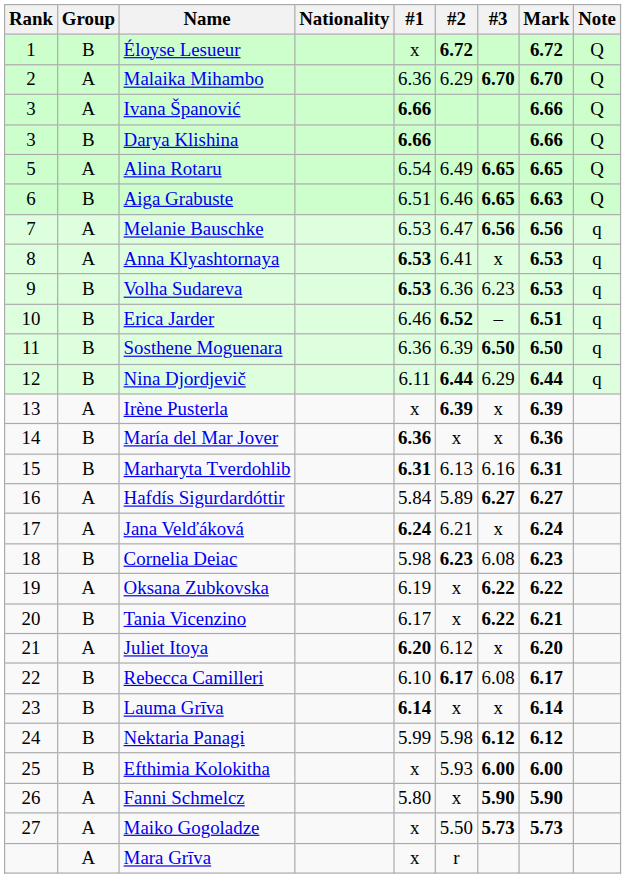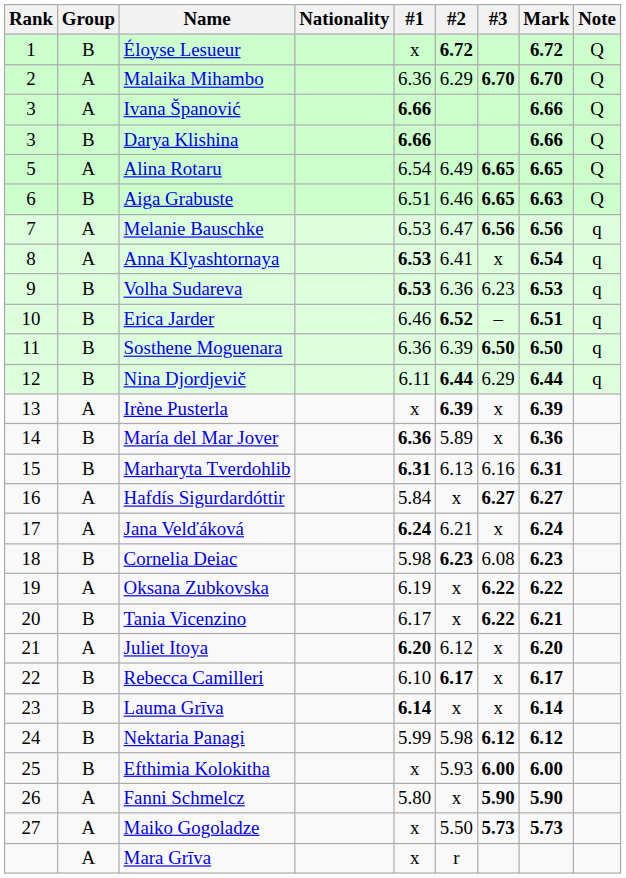 <table class="wikitable sortable" style="text-align:center">
 <tr>
 <th>Rank</th>
 <th>Group</th>
 <th>Name</th>
 <th>Nationality</th>
 <th>#1</th>
 <th>#2</th>
 <th>#3</th>
 <th>Mark</th>
 <th>Note</th>
 </tr>
 <tr bgcolor=ccffcc>
 <td>1</td>
 <td>B</td>
 <td align=left><a href='#'>Éloyse Lesueur</a></td>
 <td align=left></td>
 <td>x</td>
 <td><strong>6.72</strong></td>
 <td></td>
 <td><strong>6.72</strong></td>
 <td>Q</td>
 </tr>
 <tr bgcolor=ccffcc>
 <td>2</td>
 <td>A</td>
 <td align=left><a href='#'>Malaika Mihambo</a></td>
 <td align=left></td>
 <td>6.36</td>
 <td>6.29</td>
 <td><strong>6.70</strong></td>
 <td><strong>6.70</strong></td>
 <td>Q</td>
 </tr>
 <tr bgcolor=ccffcc>
 <td>3</td>
 <td>A</td>
 <td align=left><a href='#'>Ivana Španović</a></td>
 <td align=left></td>
 <td><strong>6.66</strong></td>
 <td></td>
 <td></td>
 <td><strong>6.66</strong></td>
 <td>Q</td>
 </tr>
 <tr bgcolor=ccffcc>
 <td>3</td>
 <td>B</td>
 <td align=left><a href='#'>Darya Klishina</a></td>
 <td align=left></td>
 <td><strong>6.66</strong></td>
 <td></td>
 <td></td>
 <td><strong>6.66</strong></td>
 <td>Q</td>
 </tr>
 <tr bgcolor=ccffcc>
 <td>5</td>
 <td>A</td>
 <td align=left><a href='#'>Alina Rotaru</a></td>
 <td align=left></td>
 <td>6.54</td>
 <td>6.49</td>
 <td><strong>6.65</strong></td>
 <td><strong>6.65</strong></td>
 <td>Q</td>
 </tr>
 <tr bgcolor=ccffcc>
 <td>6</td>
 <td>B</td>
 <td align=left><a href='#'>Aiga Grabuste</a></td>
 <td align=left></td>
 <td>6.51</td>
 <td>6.46</td>
 <td><strong>6.65</strong></td>
 <td><strong>6.63</strong></td>
 <td>Q</td>
 </tr>
 <tr bgcolor=ddffdd>
 <td>7</td>
 <td>A</td>
 <td align=left><a href='#'>Melanie Bauschke</a></td>
 <td align=left></td>
 <td>6.53</td>
 <td>6.47</td>
 <td><strong>6.56</strong></td>
 <td><strong>6.56</strong></td>
 <td>q</td>
 </tr>
 <tr bgcolor=ddffdd>
 <td>8</td>
 <td>A</td>
 <td align=left><a href='#'>Anna Klyashtornaya</a></td>
 <td align=left></td>
 <td><strong>6.53</strong></td>
 <td>6.41</td>
 <td>x</td>
-<td><strong>6.53</strong></td>
+<td><strong>6.54</strong></td>
 <td>q</td>
 </tr>
 <tr bgcolor=ddffdd>
 <td>9</td>
 <td>B</td>
 <td align=left><a href='#'>Volha Sudareva</a></td>
 <td align=left></td>
 <td><strong>6.53</strong></td>
 <td>6.36</td>
 <td>6.23</td>
 <td><strong>6.53</strong></td>
 <td>q</td>
 </tr>
 <tr bgcolor=ddffdd>
 <td>10</td>
 <td>B</td>
 <td align=left><a href='#'>Erica Jarder</a></td>
 <td align=left></td>
 <td>6.46</td>
 <td><strong>6.52</strong></td>
 <td>–</td>
 <td><strong>6.51</strong></td>
 <td>q</td>
 </tr>
 <tr bgcolor=ddffdd>
 <td>11</td>
 <td>B</td>
 <td align=left><a href='#'>Sosthene Moguenara</a></td>
 <td align=left></td>
 <td>6.36</td>
 <td>6.39</td>
 <td><strong>6.50</strong></td>
 <td><strong>6.50</strong></td>
 <td>q</td>
 </tr>
 <tr bgcolor=ddffdd>
 <td>12</td>
 <td>B</td>
 <td align=left><a href='#'>Nina Djordjevič</a></td>
 <td align=left></td>
 <td>6.11</td>
 <td><strong>6.44</strong></td>
 <td>6.29</td>
 <td><strong>6.44</strong></td>
 <td>q</td>
 </tr>
 <tr>
 <td>13</td>
 <td>A</td>
 <td align=left><a href='#'>Irène Pusterla</a></td>
 <td align=left></td>
 <td>x</td>
 <td><strong>6.39</strong></td>
 <td>x</td>
 <td><strong>6.39</strong></td>
 <td></td>
 </tr>
 <tr>
 <td>14</td>
 <td>B</td>
 <td align=left><a href='#'>María del Mar Jover</a></td>
 <td align=left></td>
 <td><strong>6.36</strong></td>
-<td>x</td>
+<td>5.89</td>
 <td>x</td>
 <td><strong>6.36</strong></td>
 <td></td>
 </tr>
 <tr>
 <td>15</td>
 <td>B</td>
 <td align=left><a href='#'>Marharyta Tverdohlib</a></td>
 <td align=left></td>
 <td><strong>6.31</strong></td>
 <td>6.13</td>
 <td>6.16</td>
 <td><strong>6.31</strong></td>
 <td></td>
 </tr>
 <tr>
 <td>16</td>
 <td>A</td>
 <td align=left><a href='#'>Hafdís Sigurdardóttir</a></td>
 <td align=left></td>
 <td>5.84</td>
-<td>5.89</td>
+<td>x</td>
 <td><strong>6.27</strong></td>
 <td><strong>6.27</strong></td>
 <td></td>
 </tr>
 <tr>
 <td>17</td>
 <td>A</td>
 <td align=left><a href='#'>Jana Velďáková</a></td>
 <td align=left></td>
 <td><strong>6.24</strong></td>
 <td>6.21</td>
 <td>x</td>
 <td><strong>6.24</strong></td>
 <td></td>
 </tr>
 <tr>
 <td>18</td>
 <td>B</td>
 <td align=left><a href='#'>Cornelia Deiac</a></td>
 <td align=left></td>
 <td>5.98</td>
 <td><strong>6.23</strong></td>
 <td>6.08</td>
 <td><strong>6.23</strong></td>
 <td></td>
 </tr>
 <tr>
 <td>19</td>
 <td>A</td>
 <td align=left><a href='#'>Oksana Zubkovska</a></td>
 <td align=left></td>
 <td>6.19</td>
 <td>x</td>
 <td><strong>6.22</strong></td>
 <td><strong>6.22</strong></td>
 <td></td>
 </tr>
 <tr>
 <td>20</td>
 <td>B</td>
 <td align=left><a href='#'>Tania Vicenzino</a></td>
 <td align=left></td>
 <td>6.17</td>
 <td>x</td>
 <td><strong>6.22</strong></td>
 <td><strong>6.21</strong></td>
 <td></td>
 </tr>
 <tr>
 <td>21</td>
 <td>A</td>
 <td align=left><a href='#'>Juliet Itoya</a></td>
 <td align=left></td>
 <td><strong>6.20</strong></td>
 <td>6.12</td>
 <td>x</td>
 <td><strong>6.20</strong></td>
 <td></td>
 </tr>
 <tr>
 <td>22</td>
 <td>B</td>
 <td align=left><a href='#'>Rebecca Camilleri</a></td>
 <td align=left></td>
 <td>6.10</td>
 <td><strong>6.17</strong></td>
-<td>6.08</td>
+<td>x</td>
 <td><strong>6.17</strong></td>
 <td></td>
 </tr>
 <tr>
 <td>23</td>
 <td>B</td>
 <td align=left><a href='#'>Lauma Grīva</a></td>
 <td align=left></td>
 <td><strong>6.14</strong></td>
 <td>x</td>
 <td>x</td>
 <td><strong>6.14</strong></td>
 <td></td>
 </tr>
 <tr>
 <td>24</td>
 <td>B</td>
 <td align=left><a href='#'>Nektaria Panagi</a></td>
 <td align=left></td>
 <td>5.99</td>
 <td>5.98</td>
 <td><strong>6.12</strong></td>
 <td><strong>6.12</strong></td>
 <td></td>
 </tr>
 <tr>
 <td>25</td>
 <td>B</td>
 <td align=left><a href='#'>Efthimia Kolokitha</a></td>
 <td align=left></td>
 <td>x</td>
 <td>5.93</td>
 <td><strong>6.00</strong></td>
 <td><strong>6.00</strong></td>
 <td></td>
 </tr>
 <tr>
 <td>26</td>
 <td>A</td>
 <td align=left><a href='#'>Fanni Schmelcz</a></td>
 <td align=left></td>
 <td>5.80</td>
 <td>x</td>
 <td><strong>5.90</strong></td>
 <td><strong>5.90</strong></td>
 <td></td>
 </tr>
 <tr>
 <td>27</td>
 <td>A</td>
 <td align=left><a href='#'>Maiko Gogoladze</a></td>
 <td align=left></td>
 <td>x</td>
 <td>5.50</td>
 <td><strong>5.73</strong></td>
 <td><strong>5.73</strong></td>
 <td></td>
 </tr>
 <tr>
 <td></td>
 <td>A</td>
 <td align=left><a href='#'>Mara Grīva</a></td>
 <td align=left></td>
 <td>x</td>
 <td>r</td>
 <td></td>
 <td><strong></strong></td>
 <td></td>
 </tr>
 </table>
